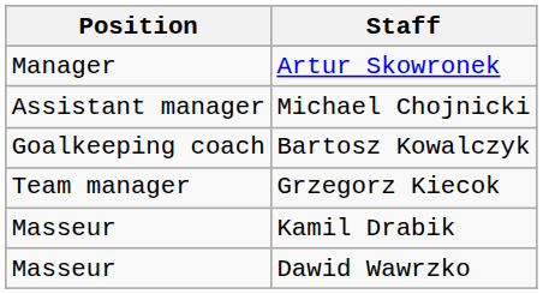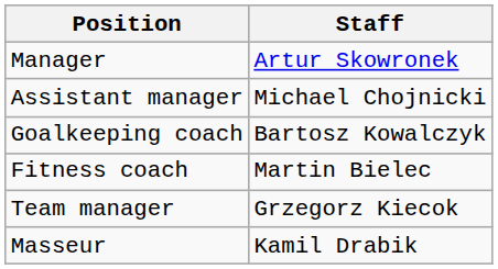 <table class="wikitable">
 <tr>
 <th>Position</th>
 <th>Staff</th>
 </tr>
 <tr>
 <td>Manager</td>
 <td> <a href='#'>Artur Skowronek</a></td>
 </tr>
 <tr>
 <td>Assistant manager</td>
 <td> Michael Chojnicki</td>
 </tr>
 <tr>
 <td>Goalkeeping coach</td>
 <td> Bartosz Kowalczyk</td>
 </tr>
 <tr>
+<td>Fitness coach</td>
+<td> Martin Bielec</td>
+</tr>
+<tr>
 <td>Team manager</td>
 <td> Grzegorz Kiecok</td>
 </tr>
 <tr>
 <td>Masseur</td>
 <td> Kamil Drabik</td>
 </tr>
-<tr>
-<td>Masseur</td>
-<td> Dawid Wawrzko</td>
-</tr>
 </table>
